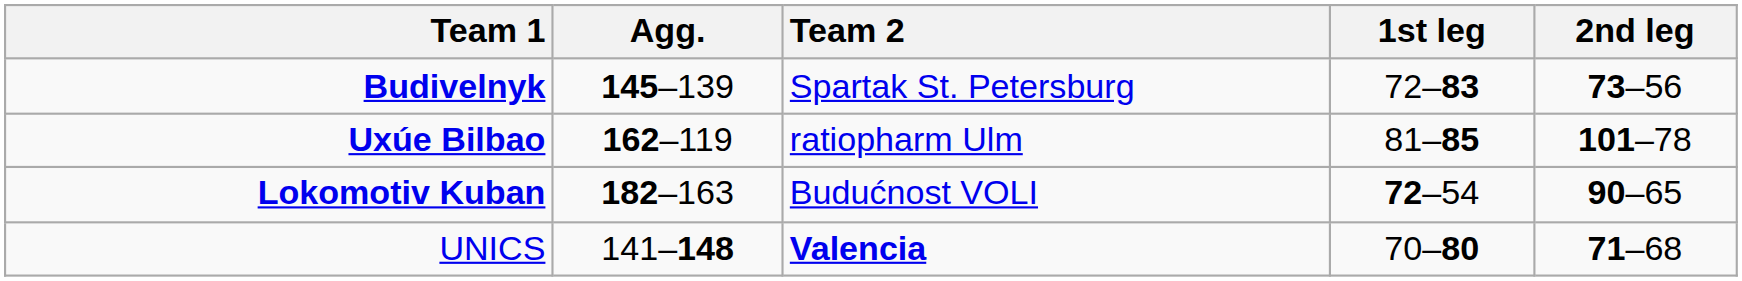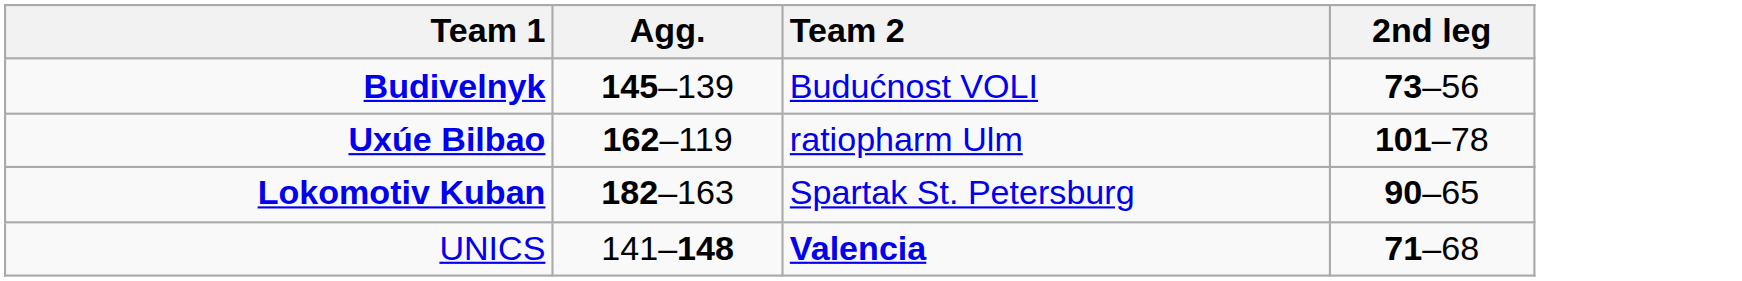 <table class=wikitable style="text-align:center">
 <tr>
 <th width=250 style="text-align:right;">Team 1</th>
 <th width=100>Agg.</th>
 <th width=250 style="text-align:left;">Team 2</th>
-<th width=88>1st leg</th>
 <th width=88>2nd leg</th>
 </tr>
 <tr>
 <td align=right><strong><a href='#'>Budivelnyk</a></strong> </td>
 <td><strong>145</strong>–139</td>
-<td align=left> <a href='#'>Spartak St. Petersburg</a></td>
-<td>72–<strong>83</strong></td>
+<td align=left> <a href='#'>Budućnost VOLI</a></td>
 <td><strong>73</strong>–56</td>
 </tr>
 <tr>
 <td align=right><strong><a href='#'>Uxúe Bilbao</a></strong> </td>
 <td><strong>162</strong>–119</td>
 <td align=left> <a href='#'>ratiopharm Ulm</a></td>
-<td>81–<strong>85</strong></td>
 <td><strong>101</strong>–78</td>
 </tr>
 <tr>
 <td align=right><strong><a href='#'>Lokomotiv Kuban</a></strong> </td>
 <td><strong>182</strong>–163</td>
-<td align=left> <a href='#'>Budućnost VOLI</a></td>
-<td><strong>72</strong>–54</td>
+<td align=left> <a href='#'>Spartak St. Petersburg</a></td>
 <td><strong>90</strong>–65</td>
 </tr>
 <tr>
 <td align=right><a href='#'>UNICS</a> </td>
 <td>141–<strong>148</strong></td>
 <td align=left> <strong><a href='#'>Valencia</a></strong></td>
-<td>70–<strong>80</strong></td>
 <td><strong>71</strong>–68</td>
 </tr>
 </table>
